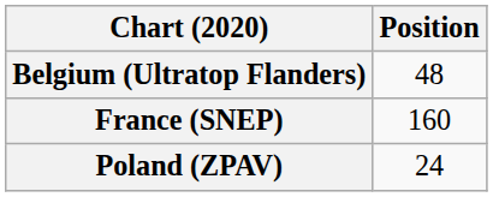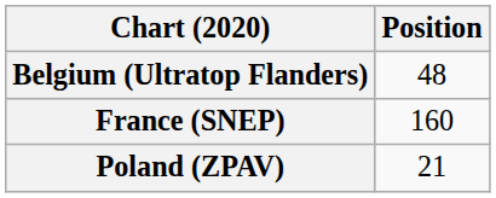 <table class="wikitable sortable plainrowheaders" style="text-align:center">
 <tr>
 <th scope="col">Chart (2020)</th>
 <th scope="col">Position</th>
 </tr>
 <tr>
 <th scope="row">Belgium (Ultratop Flanders)</th>
 <td>48</td>
 </tr>
 <tr>
 <th scope="row">France (SNEP)</th>
 <td>160</td>
 </tr>
 <tr>
 <th scope="row">Poland (ZPAV)</th>
-<td>24</td>
+<td>21</td>
 </tr>
 </table>
